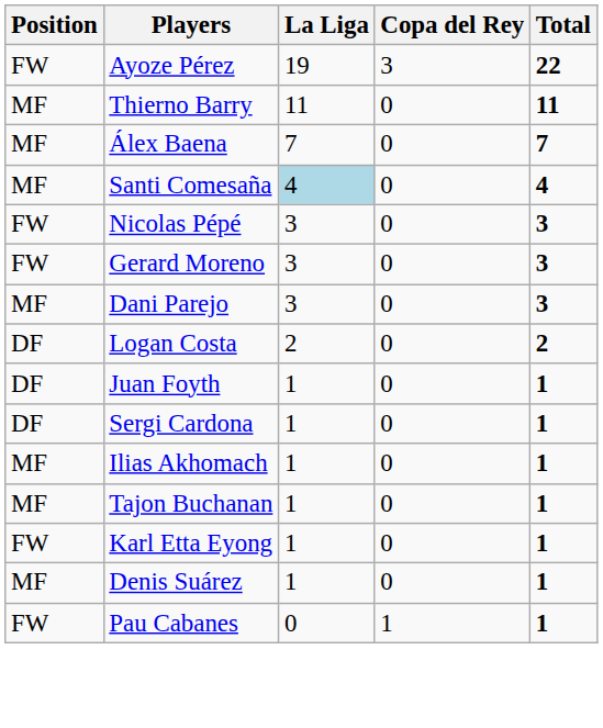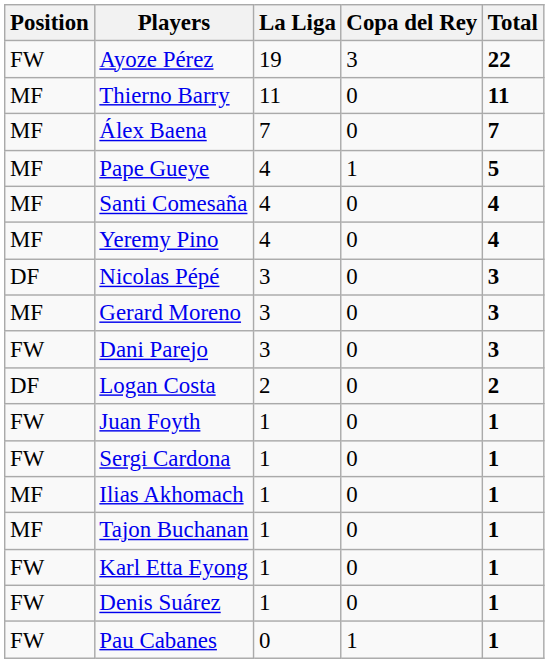 <table class="wikitable">
 <tr>
 <th>Position</th>
 <th>Players</th>
 <th>La Liga</th>
 <th>Copa del Rey</th>
 <th>Total</th>
 </tr>
 <tr>
 <td>FW</td>
 <td> <a href='#'>Ayoze Pérez</a></td>
 <td>19</td>
 <td>3</td>
 <td><strong>22</strong></td>
 </tr>
 <tr>
 <td>MF</td>
 <td> <a href='#'>Thierno Barry</a></td>
 <td>11</td>
 <td>0</td>
 <td><strong>11</strong></td>
 </tr>
 <tr>
 <td>MF</td>
 <td> <a href='#'>Álex Baena</a></td>
 <td>7</td>
 <td>0</td>
 <td><strong>7</strong></td>
 </tr>
 <tr>
 <td>MF</td>
+<td> <a href='#'>Pape Gueye</a></td>
+<td>4</td>
+<td>1</td>
+<td><strong>5</strong></td>
+</tr>
+<tr>
+<td>MF</td>
 <td> <a href='#'>Santi Comesaña</a></td>
-<td style="background: lightblue;">4</td>
+<td>4</td>
 <td>0</td>
 <td><strong>4</strong></td>
 </tr>
 <tr>
-<td>FW</td>
+<td>MF</td>
+<td> <a href='#'>Yeremy Pino</a></td>
+<td>4</td>
+<td>0</td>
+<td><strong>4</strong></td>
+</tr>
+<tr>
+<td>DF</td>
 <td> <a href='#'>Nicolas Pépé</a></td>
 <td>3</td>
 <td>0</td>
 <td><strong>3</strong></td>
 </tr>
 <tr>
-<td>FW</td>
+<td>MF</td>
 <td> <a href='#'>Gerard Moreno</a></td>
 <td>3</td>
 <td>0</td>
 <td><strong>3</strong></td>
 </tr>
 <tr>
-<td>MF</td>
+<td>FW</td>
 <td> <a href='#'>Dani Parejo</a></td>
 <td>3</td>
 <td>0</td>
 <td><strong>3</strong></td>
 </tr>
 <tr>
 <td>DF</td>
 <td> <a href='#'>Logan Costa</a></td>
 <td>2</td>
 <td>0</td>
 <td><strong>2</strong></td>
 </tr>
 <tr>
-<td>DF</td>
+<td>FW</td>
 <td> <a href='#'>Juan Foyth</a></td>
 <td>1</td>
 <td>0</td>
 <td><strong>1</strong></td>
 </tr>
 <tr>
-<td>DF</td>
+<td>FW</td>
 <td> <a href='#'>Sergi Cardona</a></td>
 <td>1</td>
 <td>0</td>
 <td><strong>1</strong></td>
 </tr>
 <tr>
 <td>MF</td>
 <td> <a href='#'>Ilias Akhomach</a></td>
 <td>1</td>
 <td>0</td>
 <td><strong>1</strong></td>
 </tr>
 <tr>
 <td>MF</td>
 <td> <a href='#'>Tajon Buchanan</a></td>
 <td>1</td>
 <td>0</td>
 <td><strong>1</strong></td>
 </tr>
 <tr>
 <td>FW</td>
 <td> <a href='#'>Karl Etta Eyong</a></td>
 <td>1</td>
 <td>0</td>
 <td><strong>1</strong></td>
 </tr>
 <tr>
-<td>MF</td>
+<td>FW</td>
 <td> <a href='#'>Denis Suárez</a></td>
 <td>1</td>
 <td>0</td>
 <td><strong>1</strong></td>
 </tr>
 <tr>
 <td>FW</td>
 <td> <a href='#'>Pau Cabanes</a></td>
 <td>0</td>
 <td>1</td>
 <td><strong>1</strong></td>
 </tr>
 </table>
